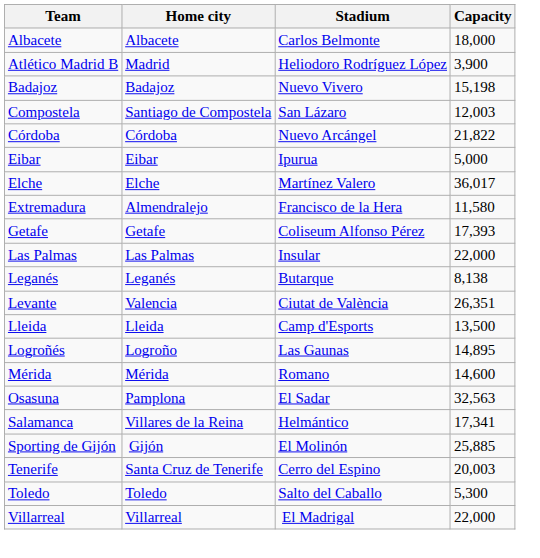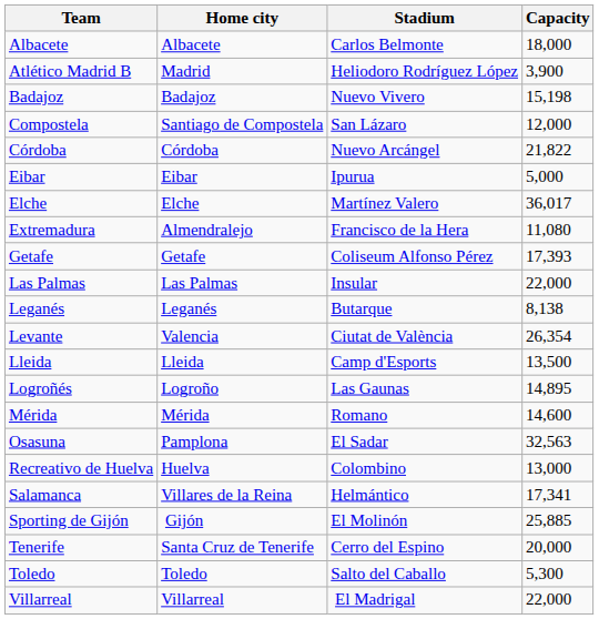 <table class="wikitable sortable">
 <tr>
 <th>Team</th>
 <th>Home city</th>
 <th>Stadium</th>
 <th>Capacity</th>
 </tr>
 <tr>
 <td><a href='#'>Albacete</a></td>
 <td><a href='#'>Albacete</a></td>
 <td><a href='#'>Carlos Belmonte</a></td>
 <td>18,000</td>
 </tr>
 <tr>
 <td><a href='#'>Atlético Madrid B</a></td>
 <td><a href='#'>Madrid</a></td>
 <td><a href='#'>Heliodoro Rodríguez López</a></td>
 <td>3,900</td>
 </tr>
 <tr>
 <td><a href='#'>Badajoz</a></td>
 <td><a href='#'>Badajoz</a></td>
 <td><a href='#'>Nuevo Vivero</a></td>
 <td>15,198</td>
 </tr>
 <tr>
 <td><a href='#'>Compostela</a></td>
 <td><a href='#'>Santiago de Compostela</a></td>
 <td><a href='#'>San Lázaro</a></td>
-<td>12,003</td>
+<td>12,000</td>
 </tr>
 <tr>
 <td><a href='#'>Córdoba</a></td>
 <td><a href='#'>Córdoba</a></td>
 <td><a href='#'>Nuevo Arcángel</a></td>
 <td>21,822</td>
 </tr>
 <tr>
 <td><a href='#'>Eibar</a></td>
 <td><a href='#'>Eibar</a></td>
 <td><a href='#'>Ipurua</a></td>
 <td>5,000</td>
 </tr>
 <tr>
 <td><a href='#'>Elche</a></td>
 <td><a href='#'>Elche</a></td>
 <td><a href='#'>Martínez Valero</a></td>
 <td>36,017</td>
 </tr>
 <tr>
 <td><a href='#'>Extremadura</a></td>
 <td><a href='#'>Almendralejo</a></td>
 <td><a href='#'>Francisco de la Hera</a></td>
-<td>11,580</td>
+<td>11,080</td>
 </tr>
 <tr>
 <td><a href='#'>Getafe</a></td>
 <td><a href='#'>Getafe</a></td>
 <td><a href='#'>Coliseum Alfonso Pérez</a></td>
 <td>17,393</td>
 </tr>
 <tr>
 <td><a href='#'>Las Palmas</a></td>
 <td><a href='#'>Las Palmas</a></td>
 <td><a href='#'>Insular</a></td>
 <td>22,000</td>
 </tr>
 <tr>
 <td><a href='#'>Leganés</a></td>
 <td><a href='#'>Leganés</a></td>
 <td><a href='#'>Butarque</a></td>
 <td>8,138</td>
 </tr>
 <tr>
 <td><a href='#'>Levante</a></td>
 <td><a href='#'>Valencia</a></td>
 <td><a href='#'>Ciutat de València</a></td>
-<td>26,351</td>
+<td>26,354</td>
 </tr>
 <tr>
 <td><a href='#'>Lleida</a></td>
 <td><a href='#'>Lleida</a></td>
 <td><a href='#'>Camp d'Esports</a></td>
 <td>13,500</td>
 </tr>
 <tr>
 <td><a href='#'>Logroñés</a></td>
 <td><a href='#'>Logroño</a></td>
 <td><a href='#'>Las Gaunas</a></td>
 <td>14,895</td>
 </tr>
 <tr>
 <td><a href='#'>Mérida</a></td>
 <td><a href='#'>Mérida</a></td>
 <td><a href='#'>Romano</a></td>
 <td>14,600</td>
 </tr>
 <tr>
 <td><a href='#'>Osasuna</a></td>
 <td><a href='#'>Pamplona</a></td>
 <td><a href='#'>El Sadar</a></td>
 <td>32,563</td>
 </tr>
 <tr>
+<td><a href='#'>Recreativo de Huelva</a></td>
+<td><a href='#'>Huelva</a></td>
+<td><a href='#'>Colombino</a></td>
+<td>13,000</td>
+</tr>
+<tr>
 <td><a href='#'>Salamanca</a></td>
 <td><a href='#'>Villares de la Reina</a></td>
 <td><a href='#'>Helmántico</a></td>
 <td>17,341</td>
 </tr>
 <tr>
 <td><a href='#'>Sporting de Gijón</a></td>
 <td> <a href='#'>Gijón</a></td>
 <td><a href='#'>El Molinón</a></td>
 <td>25,885</td>
 </tr>
 <tr>
 <td><a href='#'>Tenerife</a></td>
 <td><a href='#'>Santa Cruz de Tenerife</a></td>
 <td><a href='#'>Cerro del Espino</a></td>
-<td>20,003</td>
+<td>20,000</td>
 </tr>
 <tr>
 <td><a href='#'>Toledo</a></td>
 <td><a href='#'>Toledo</a></td>
 <td><a href='#'>Salto del Caballo</a></td>
 <td>5,300</td>
 </tr>
 <tr>
 <td><a href='#'>Villarreal</a></td>
 <td><a href='#'>Villarreal</a></td>
 <td> <a href='#'>El Madrigal</a></td>
 <td>22,000</td>
 </tr>
 </table>
